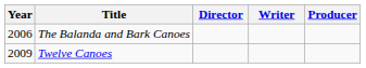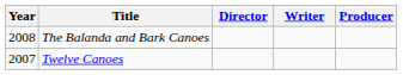 <table class="wikitable">
 <tr>
 <th>Year</th>
 <th>Title</th>
 <th width="65"><a href='#'>Director</a></th>
 <th width="65"><a href='#'>Writer</a></th>
 <th width="65"><a href='#'>Producer</a></th>
 </tr>
 <tr>
-<td>2006</td>
+<td>2008</td>
 <td><em>The Balanda and Bark Canoes</em></td>
 <td></td>
 <td></td>
 <td></td>
 </tr>
 <tr>
-<td>2009</td>
+<td>2007</td>
 <td><em><a href='#'>Twelve Canoes</a></em></td>
 <td></td>
 <td></td>
 <td></td>
 </tr>
 </table>
